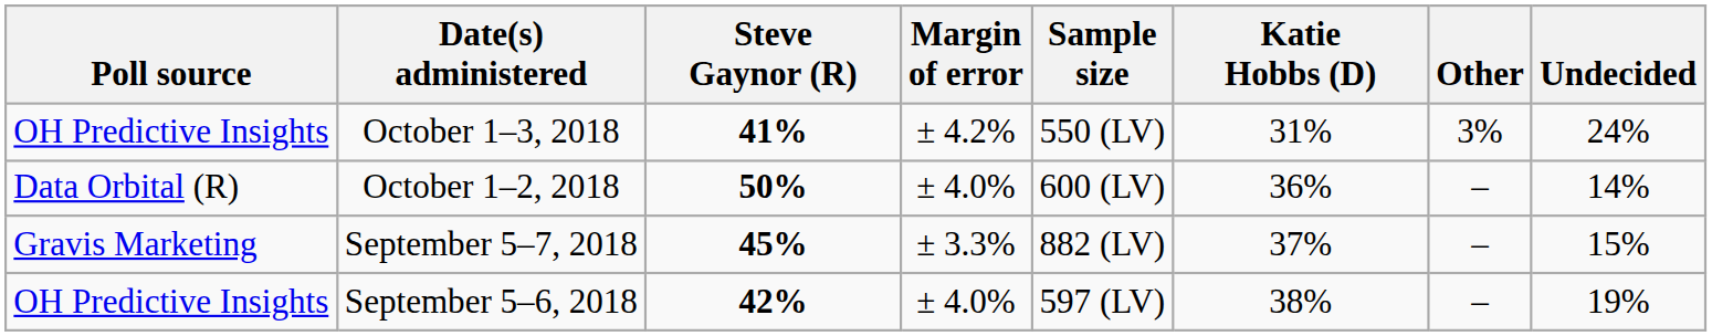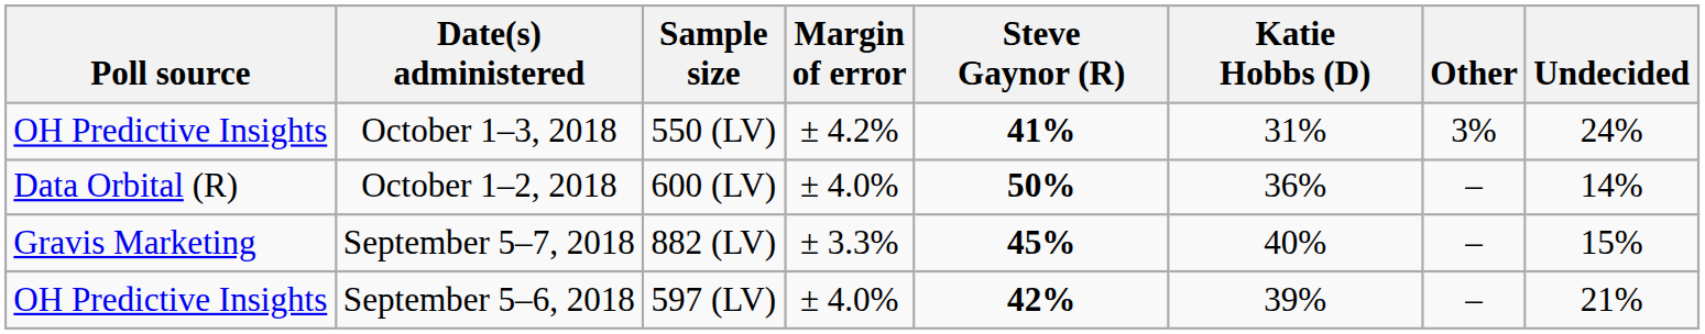 <table class="wikitable" style="font-size:90%;text-align:center;">
 <tr valign=bottom>
 <th>Poll source</th>
 <th>Date(s)<br>administered</th>
+<th>Sample<br>size</th>
+<th>Margin<br>of error</th>
 <th style="width:100px;">Steve<br>Gaynor (R)</th>
-<th>Margin<br>of error</th>
-<th>Sample<br>size</th>
 <th style="width:100px;">Katie<br>Hobbs (D)</th>
 <th>Other</th>
 <th>Undecided</th>
 </tr>
 <tr>
 <td style="text-align:left;"><a href='#'>OH Predictive Insights</a></td>
 <td>October 1–3, 2018</td>
+<td>550 (LV)</td>
+<td>± 4.2%</td>
 <td><strong>41%</strong></td>
-<td>± 4.2%</td>
-<td>550 (LV)</td>
 <td>31%</td>
 <td>3%</td>
 <td>24%</td>
 </tr>
 <tr>
 <td style="text-align:left;"><a href='#'>Data Orbital</a> (R)</td>
 <td>October 1–2, 2018</td>
+<td>600 (LV)</td>
+<td>± 4.0%</td>
 <td><strong>50%</strong></td>
-<td>± 4.0%</td>
-<td>600 (LV)</td>
 <td>36%</td>
 <td>–</td>
 <td>14%</td>
 </tr>
 <tr>
 <td style="text-align:left;"><a href='#'>Gravis Marketing</a></td>
 <td>September 5–7, 2018</td>
+<td>882 (LV)</td>
+<td>± 3.3%</td>
 <td><strong>45%</strong></td>
-<td>± 3.3%</td>
-<td>882 (LV)</td>
-<td>37%</td>
+<td>40%</td>
 <td>–</td>
 <td>15%</td>
 </tr>
 <tr>
 <td style="text-align:left;"><a href='#'>OH Predictive Insights</a></td>
 <td>September 5–6, 2018</td>
+<td>597 (LV)</td>
+<td>± 4.0%</td>
 <td><strong>42%</strong></td>
-<td>± 4.0%</td>
-<td>597 (LV)</td>
-<td>38%</td>
+<td>39%</td>
 <td>–</td>
-<td>19%</td>
+<td>21%</td>
 </tr>
 </table>
